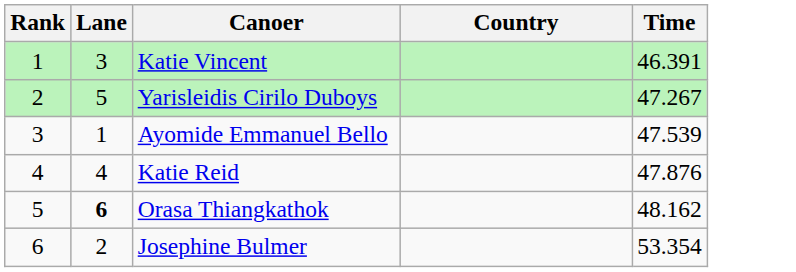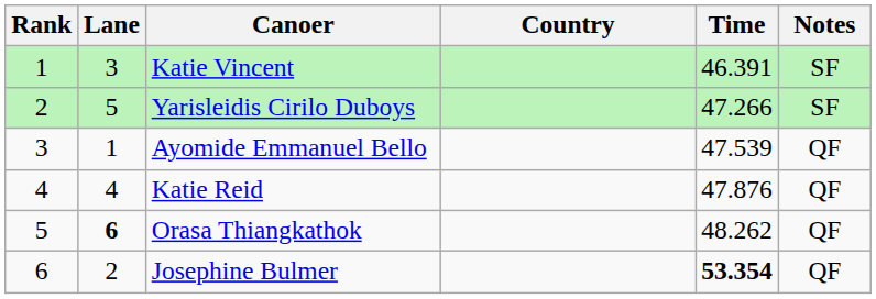 <table class="wikitable" style="text-align:center;">
 <tr>
 <th width=30>Rank</th>
 <th width=30>Lane</th>
 <th width=175>Canoer</th>
 <th width=150>Country</th>
 <th width=30>Time</th>
+<th width=50>Notes</th>
 </tr>
 <tr bgcolor=bbf3bb>
 <td>1</td>
 <td>3</td>
 <td align=left><a href='#'>Katie Vincent</a></td>
 <td align=left></td>
 <td>46.391</td>
+<td>SF</td>
 </tr>
 <tr bgcolor=bbf3bb>
 <td>2</td>
 <td>5</td>
 <td align=left><a href='#'>Yarisleidis Cirilo Duboys</a></td>
 <td align=left></td>
-<td>47.267</td>
+<td>47.266</td>
+<td>SF</td>
 </tr>
 <tr>
 <td>3</td>
 <td>1</td>
 <td align=left><a href='#'>Ayomide Emmanuel Bello</a></td>
 <td align=left></td>
 <td>47.539</td>
+<td>QF</td>
 </tr>
 <tr>
 <td>4</td>
 <td>4</td>
 <td align=left><a href='#'>Katie Reid</a></td>
 <td align=left></td>
 <td>47.876</td>
+<td>QF</td>
 </tr>
 <tr>
 <td>5</td>
 <td><strong>6</strong></td>
 <td align=left><a href='#'>Orasa Thiangkathok</a></td>
 <td align=left></td>
-<td>48.162</td>
+<td>48.262</td>
+<td>QF</td>
 </tr>
 <tr>
 <td>6</td>
 <td>2</td>
 <td align=left><a href='#'>Josephine Bulmer</a></td>
 <td align=left></td>
-<td>53.354</td>
+<td><strong>53.354</strong></td>
+<td>QF</td>
 </tr>
 </table>
